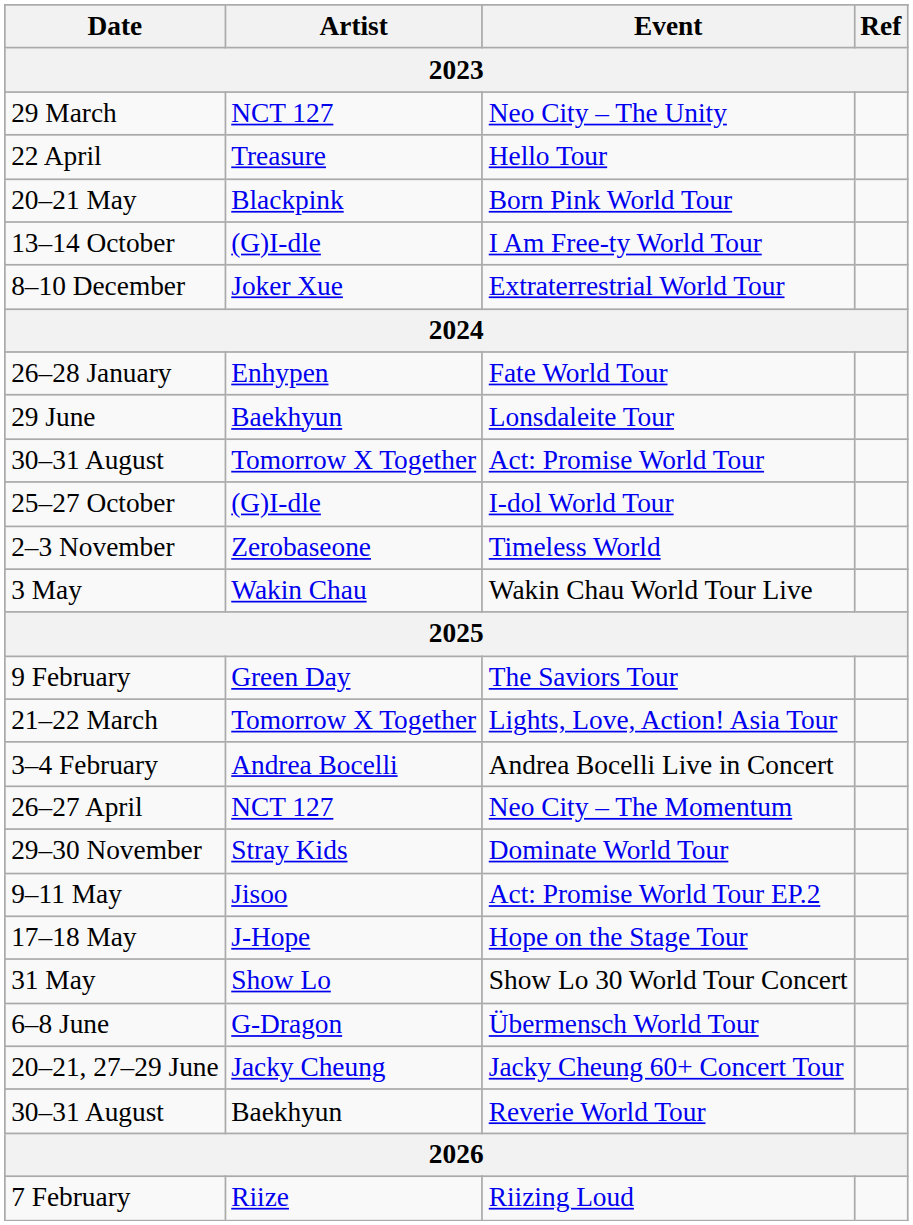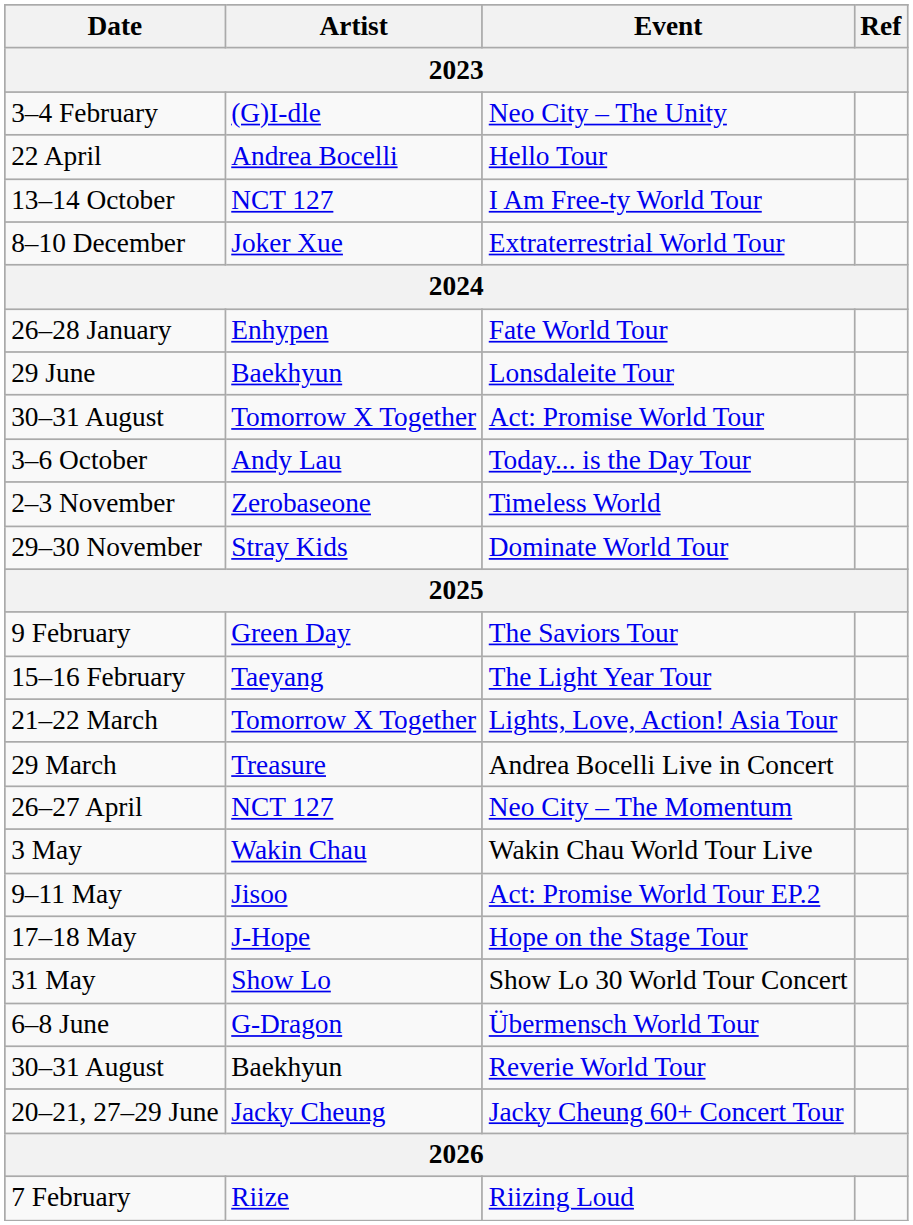 <table class="wikitable">
 <tr>
 <th>Date</th>
 <th><strong>Artist</strong></th>
 <th><strong>Event</strong></th>
 <th>Ref</th>
 </tr>
 <tr>
 <th colspan="4">2023</th>
 </tr>
 <tr>
-<td>29 March</td>
-<td><a href='#'>NCT 127</a></td>
+<td>3–4 February</td>
+<td><a href='#'>(G)I-dle</a></td>
 <td><a href='#'>Neo City – The Unity</a></td>
 <td></td>
 </tr>
 <tr>
 <td>22 April</td>
-<td><a href='#'>Treasure</a></td>
+<td><a href='#'>Andrea Bocelli</a></td>
 <td><a href='#'>Hello Tour</a></td>
 <td></td>
 </tr>
 <tr>
-<td>20–21 May</td>
-<td><a href='#'>Blackpink</a></td>
-<td><a href='#'>Born Pink World Tour</a></td>
-<td></td>
-</tr>
-<tr>
 <td>13–14 October</td>
-<td><a href='#'>(G)I-dle</a></td>
+<td><a href='#'>NCT 127</a></td>
 <td><a href='#'>I Am Free-ty World Tour</a></td>
 <td></td>
 </tr>
 <tr>
 <td>8–10 December</td>
 <td><a href='#'>Joker Xue</a></td>
 <td><a href='#'>Extraterrestrial World Tour</a></td>
 <td></td>
 </tr>
 <tr>
 <th colspan="4">2024</th>
 </tr>
 <tr>
 <td>26–28 January</td>
 <td><a href='#'>Enhypen</a></td>
 <td><a href='#'>Fate World Tour</a></td>
 <td></td>
 </tr>
 <tr>
 <td>29 June</td>
 <td><a href='#'>Baekhyun</a></td>
 <td><a href='#'>Lonsdaleite Tour</a></td>
 <td></td>
 </tr>
 <tr>
 <td>30–31 August</td>
 <td><a href='#'>Tomorrow X Together</a></td>
 <td><a href='#'>Act: Promise World Tour</a></td>
 <td></td>
 </tr>
 <tr>
-<td>25–27 October</td>
-<td><a href='#'>(G)I-dle</a></td>
-<td><a href='#'>I-dol World Tour</a></td>
+<td>3–6 October</td>
+<td><a href='#'>Andy Lau</a></td>
+<td><a href='#'>Today... is the Day Tour</a></td>
 <td></td>
 </tr>
 <tr>
 <td>2–3 November</td>
 <td><a href='#'>Zerobaseone</a></td>
 <td><a href='#'>Timeless World</a></td>
 <td></td>
 </tr>
 <tr>
-<td>3 May</td>
-<td><a href='#'>Wakin Chau</a></td>
-<td>Wakin Chau World Tour Live</td>
+<td>29–30 November</td>
+<td><a href='#'>Stray Kids</a></td>
+<td><a href='#'>Dominate World Tour</a></td>
 <td></td>
 </tr>
 <tr>
 <th colspan="4">2025</th>
 </tr>
 <tr>
 <td>9 February</td>
 <td><a href='#'>Green Day</a></td>
 <td><a href='#'>The Saviors Tour</a></td>
 <td></td>
 </tr>
 <tr>
+<td>15–16 February</td>
+<td><a href='#'>Taeyang</a></td>
+<td><a href='#'>The Light Year Tour</a></td>
+<td></td>
+</tr>
+<tr>
 <td>21–22 March</td>
 <td><a href='#'>Tomorrow X Together</a></td>
 <td><a href='#'>Lights, Love, Action! Asia Tour</a></td>
 <td></td>
 </tr>
 <tr>
-<td>3–4 February</td>
-<td><a href='#'>Andrea Bocelli</a></td>
+<td>29 March</td>
+<td><a href='#'>Treasure</a></td>
 <td>Andrea Bocelli Live in Concert</td>
 <td></td>
 </tr>
 <tr>
 <td>26–27 April</td>
 <td><a href='#'>NCT 127</a></td>
 <td><a href='#'>Neo City – The Momentum</a></td>
 <td></td>
 </tr>
 <tr>
-<td>29–30 November</td>
-<td><a href='#'>Stray Kids</a></td>
-<td><a href='#'>Dominate World Tour</a></td>
+<td>3 May</td>
+<td><a href='#'>Wakin Chau</a></td>
+<td>Wakin Chau World Tour Live</td>
 <td></td>
 </tr>
 <tr>
 <td>9–11 May</td>
 <td><a href='#'>Jisoo</a></td>
 <td><a href='#'>Act: Promise World Tour EP.2</a></td>
 <td></td>
 </tr>
 <tr>
 <td>17–18 May</td>
 <td><a href='#'>J-Hope</a></td>
 <td><a href='#'>Hope on the Stage Tour</a></td>
 <td></td>
 </tr>
 <tr>
 <td>31 May</td>
 <td><a href='#'>Show Lo</a></td>
 <td>Show Lo 30 World Tour Concert</td>
 <td></td>
 </tr>
 <tr>
 <td>6–8 June</td>
 <td><a href='#'>G-Dragon</a></td>
 <td><a href='#'>Übermensch World Tour</a></td>
 <td></td>
 </tr>
 <tr>
+<td>30–31 August</td>
+<td>Baekhyun</td>
+<td><a href='#'>Reverie World Tour</a></td>
+<td></td>
+</tr>
+<tr>
 <td>20–21, 27–29 June</td>
 <td><a href='#'>Jacky Cheung</a></td>
 <td><a href='#'>Jacky Cheung 60+ Concert Tour</a></td>
-<td></td>
-</tr>
-<tr>
-<td>30–31 August</td>
-<td>Baekhyun</td>
-<td><a href='#'>Reverie World Tour</a></td>
 <td></td>
 </tr>
 <tr>
 <th colspan="4">2026</th>
 </tr>
 <tr>
 <td>7 February</td>
 <td><a href='#'>Riize</a></td>
 <td><a href='#'>Riizing Loud</a></td>
 <td></td>
 </tr>
 </table>
